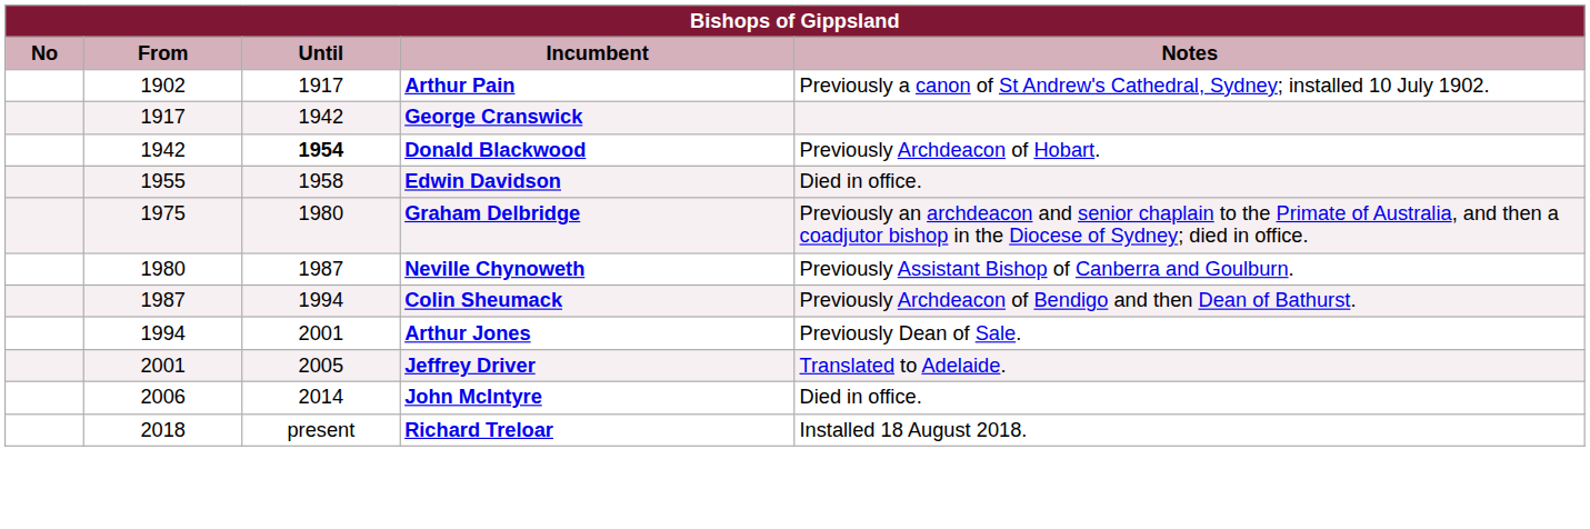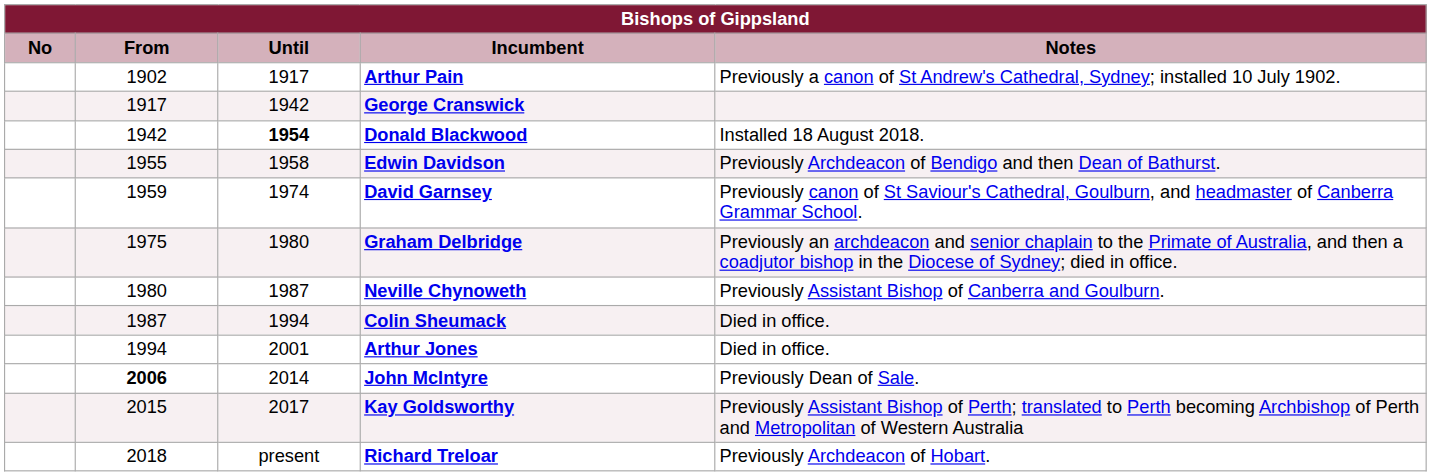 <table class="wikitable">
 <tr>
 <th colspan="5" style="background-color: #7F1734; color: white;">Bishops of Gippsland</th>
 </tr>
 <tr>
 <th style="background-color: #D4B1BB; width: 5%;">No</th>
 <th style="background-color: #D4B1BB; width: 10%;">From</th>
 <th style="background-color: #D4B1BB; width: 10%;">Until</th>
 <th style="background-color: #D4B1BB; width: 25%;">Incumbent</th>
 <th style="background-color: #D4B1BB; width: 50%;">Notes</th>
 </tr>
 <tr valign="top" style="background-color: white;">
 <td style="text-align: center;"></td>
 <td style="text-align: center;">1902</td>
 <td style="text-align: center;">1917</td>
 <td><strong><a href='#'>Arthur Pain</a></strong></td>
 <td>Previously a <a href='#'>canon</a> of <a href='#'>St Andrew's Cathedral, Sydney</a>; installed 10 July 1902.</td>
 </tr>
 <tr valign="top" style="background-color: #F7F0F2;">
 <td style="text-align: center;"></td>
 <td style="text-align: center;">1917</td>
 <td style="text-align: center;">1942</td>
 <td><strong><a href='#'>George Cranswick</a></strong></td>
 <td></td>
 </tr>
 <tr valign="top" style="background-color: white;">
 <td style="text-align: center;"></td>
 <td style="text-align: center;">1942</td>
 <td style="text-align: center;"><strong>1954</strong></td>
 <td><strong><a href='#'>Donald Blackwood</a></strong> </td>
-<td>Previously <a href='#'>Archdeacon</a> of <a href='#'>Hobart</a>.</td>
+<td>Installed 18 August 2018.</td>
 </tr>
 <tr valign="top" style="background-color: #F7F0F2;">
 <td style="text-align: center;"></td>
 <td style="text-align: center;">1955</td>
 <td style="text-align: center;">1958</td>
 <td><strong><a href='#'>Edwin Davidson</a></strong></td>
-<td>Died in office.</td>
+<td>Previously <a href='#'>Archdeacon</a> of <a href='#'>Bendigo</a> and then <a href='#'>Dean of Bathurst</a>.</td>
+</tr>
+<tr valign="top" style="background-color: white;">
+<td style="text-align: center;"></td>
+<td style="text-align: center;">1959</td>
+<td style="text-align: center;">1974</td>
+<td><strong><a href='#'>David Garnsey</a></strong></td>
+<td>Previously <a href='#'>canon</a> of <a href='#'>St Saviour's Cathedral, Goulburn</a>, and <a href='#'>headmaster</a> of <a href='#'>Canberra Grammar School</a>.</td>
 </tr>
 <tr valign="top" style="background-color: #F7F0F2;">
 <td style="text-align: center;"></td>
 <td style="text-align: center;">1975</td>
 <td style="text-align: center;">1980</td>
 <td><strong><a href='#'>Graham Delbridge</a></strong></td>
 <td>Previously an <a href='#'>archdeacon</a> and <a href='#'>senior chaplain</a> to the <a href='#'>Primate of Australia</a>, and then a <a href='#'>coadjutor bishop</a> in the <a href='#'>Diocese of Sydney</a>; died in office.</td>
 </tr>
 <tr valign="top" style="background-color: white;">
 <td style="text-align: center;"></td>
 <td style="text-align: center;">1980</td>
 <td style="text-align: center;">1987</td>
 <td><strong><a href='#'>Neville Chynoweth</a></strong> </td>
 <td>Previously <a href='#'>Assistant Bishop</a> of <a href='#'>Canberra and Goulburn</a>.</td>
 </tr>
 <tr valign="top" style="background-color: #F7F0F2;">
 <td style="text-align: center;"></td>
 <td style="text-align: center;">1987</td>
 <td style="text-align: center;">1994</td>
 <td><strong><a href='#'>Colin Sheumack</a></strong></td>
-<td>Previously <a href='#'>Archdeacon</a> of <a href='#'>Bendigo</a> and then <a href='#'>Dean of Bathurst</a>.</td>
+<td>Died in office.</td>
 </tr>
 <tr valign="top" style="background-color: white;">
 <td style="text-align: center;"></td>
 <td style="text-align: center;">1994</td>
 <td style="text-align: center;">2001</td>
 <td><strong><a href='#'>Arthur Jones</a></strong></td>
+<td>Died in office.</td>
+</tr>
+<tr valign="top" style="background-color: white;">
+<td style="text-align: center;"></td>
+<td style="text-align: center;"><strong>2006</strong></td>
+<td style="text-align: center;">2014</td>
+<td><strong><a href='#'>John McIntyre</a></strong></td>
 <td>Previously Dean of <a href='#'>Sale</a>.</td>
 </tr>
 <tr valign="top" style="background-color: #F7F0F2;">
 <td style="text-align: center;"></td>
-<td style="text-align: center;">2001</td>
-<td style="text-align: center;">2005</td>
-<td><strong><a href='#'>Jeffrey Driver</a></strong></td>
-<td><a href='#'>Translated</a> to <a href='#'>Adelaide</a>.</td>
-</tr>
-<tr valign="top" style="background-color: white;">
-<td style="text-align: center;"></td>
-<td style="text-align: center;">2006</td>
-<td style="text-align: center;">2014</td>
-<td><strong><a href='#'>John McIntyre</a></strong></td>
-<td>Died in office.</td>
+<td style="text-align: center;">2015</td>
+<td style="text-align: center;">2017</td>
+<td><strong><a href='#'>Kay Goldsworthy</a></strong> </td>
+<td>Previously <a href='#'>Assistant Bishop</a> of <a href='#'>Perth</a>; <a href='#'>translated</a> to <a href='#'>Perth</a> becoming <a href='#'>Archbishop</a> of Perth and <a href='#'>Metropolitan</a> of Western Australia</td>
 </tr>
 <tr valign="top" style="background-color: white;">
 <td style="text-align: center;"></td>
 <td style="text-align: center;">2018</td>
 <td style="text-align: center;">present</td>
 <td><strong><a href='#'>Richard Treloar</a></strong></td>
-<td>Installed 18 August 2018.</td>
+<td>Previously <a href='#'>Archdeacon</a> of <a href='#'>Hobart</a>.</td>
 </tr>
 </table>
